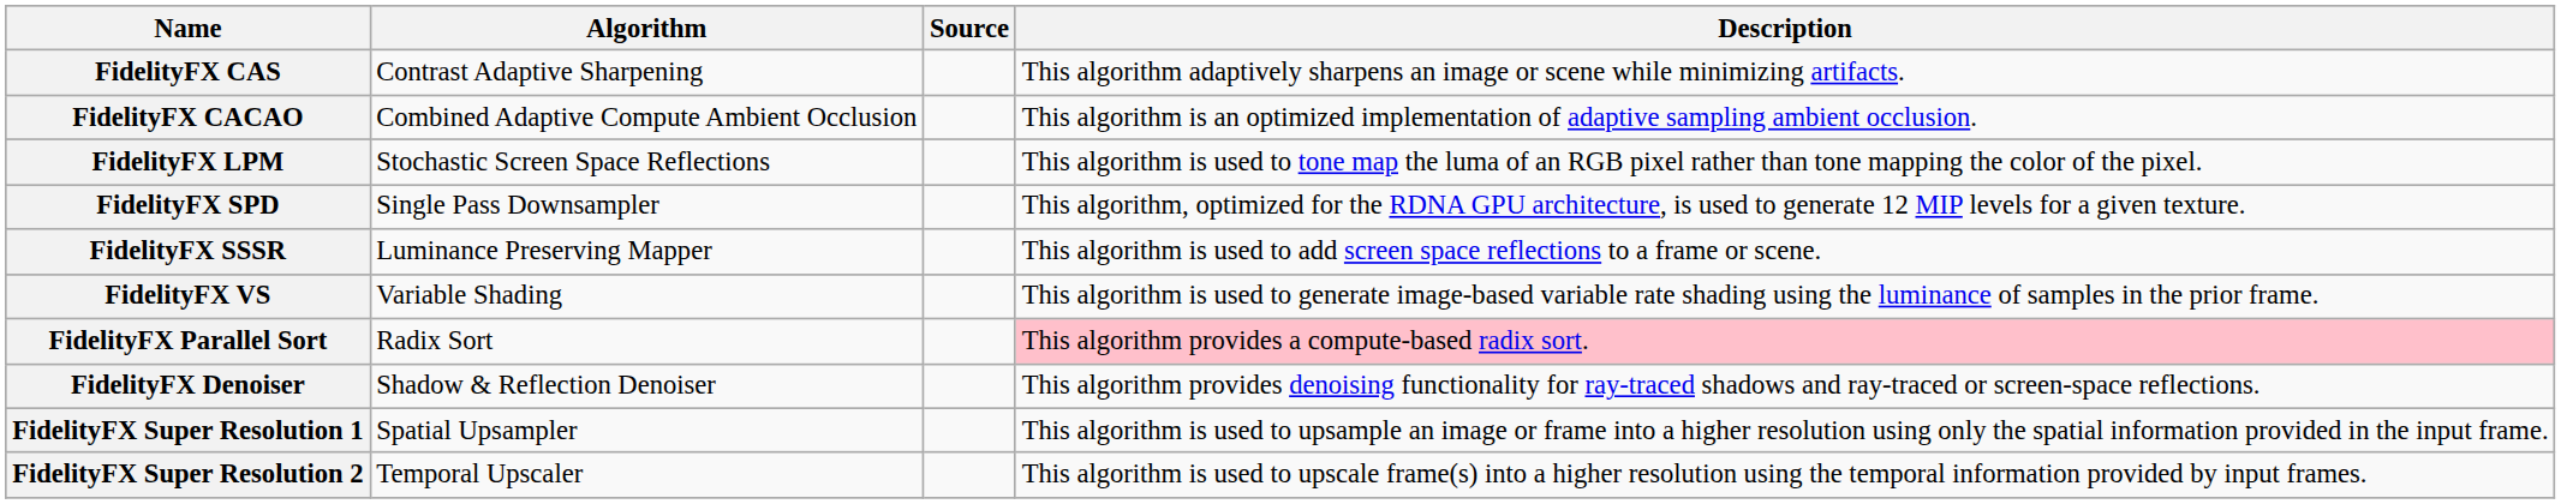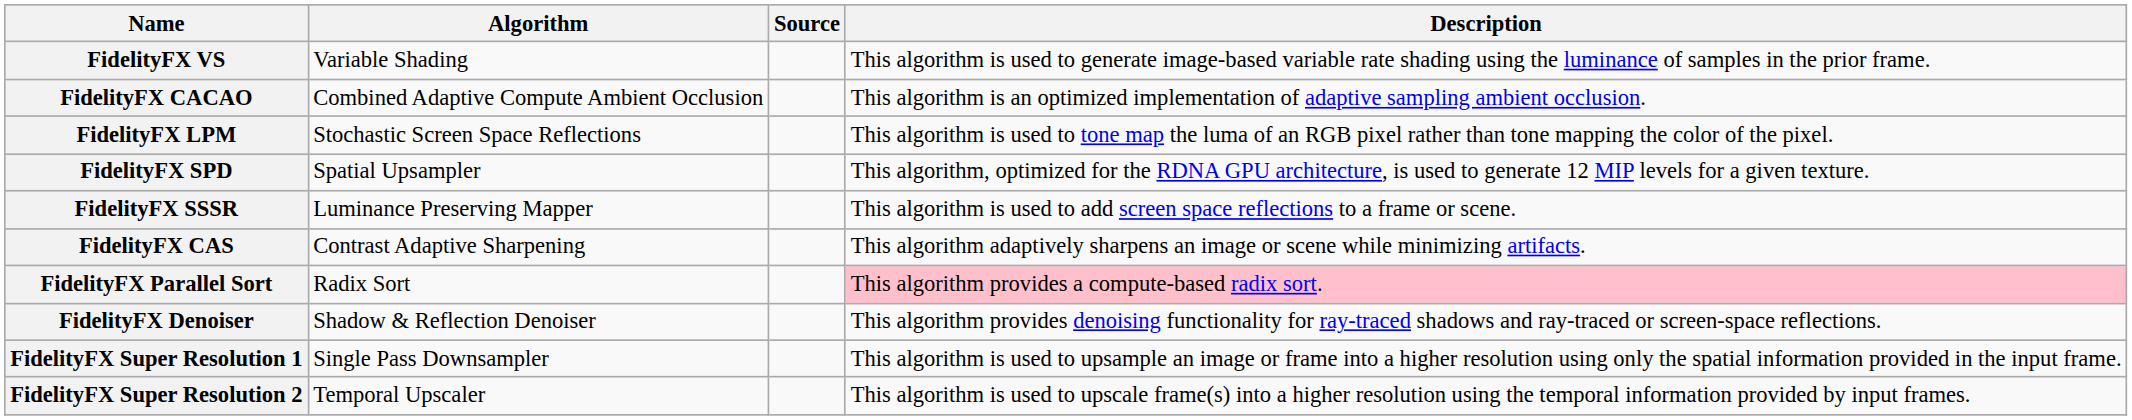 <table class="wikitable" style="font-size:85%">
 <tr>
 <th>Name</th>
 <th>Algorithm</th>
 <th>Source</th>
 <th>Description</th>
 </tr>
 <tr>
-<th>FidelityFX CAS</th>
-<td>Contrast Adaptive Sharpening</td>
+<th>FidelityFX VS</th>
+<td>Variable Shading</td>
 <td></td>
-<td>This algorithm adaptively sharpens an image or scene while minimizing <a href='#'>artifacts</a>.</td>
+<td>This algorithm is used to generate image-based variable rate shading using the <a href='#'>luminance</a> of samples in the prior frame.</td>
 </tr>
 <tr>
 <th>FidelityFX CACAO</th>
 <td>Combined Adaptive Compute Ambient Occlusion</td>
 <td></td>
 <td>This algorithm is an optimized implementation of <a href='#'>adaptive sampling ambient occlusion</a>.</td>
 </tr>
 <tr>
 <th>FidelityFX LPM</th>
 <td>Stochastic Screen Space Reflections</td>
 <td></td>
 <td>This algorithm is used to <a href='#'>tone map</a> the luma of an RGB pixel rather than tone mapping the color of the pixel.</td>
 </tr>
 <tr>
 <th>FidelityFX SPD</th>
-<td>Single Pass Downsampler</td>
+<td>Spatial Upsampler</td>
 <td></td>
 <td>This algorithm, optimized for the <a href='#'>RDNA GPU architecture</a>, is used to generate 12 <a href='#'>MIP</a> levels for a given texture.</td>
 </tr>
 <tr>
 <th>FidelityFX SSSR</th>
 <td>Luminance Preserving Mapper</td>
 <td></td>
 <td>This algorithm is used to add <a href='#'>screen space reflections</a> to a frame or scene.</td>
 </tr>
 <tr>
-<th>FidelityFX VS</th>
-<td>Variable Shading</td>
+<th>FidelityFX CAS</th>
+<td>Contrast Adaptive Sharpening</td>
 <td></td>
-<td>This algorithm is used to generate image-based variable rate shading using the <a href='#'>luminance</a> of samples in the prior frame.</td>
+<td>This algorithm adaptively sharpens an image or scene while minimizing <a href='#'>artifacts</a>.</td>
 </tr>
 <tr>
 <th>FidelityFX Parallel Sort</th>
 <td>Radix Sort</td>
 <td></td>
 <td style="background: pink;">This algorithm provides a compute-based <a href='#'>radix sort</a>.</td>
 </tr>
 <tr>
 <th>FidelityFX Denoiser</th>
 <td>Shadow & Reflection Denoiser</td>
 <td></td>
 <td>This algorithm provides <a href='#'>denoising</a> functionality for <a href='#'>ray-traced</a> shadows and ray-traced or screen-space reflections.</td>
 </tr>
 <tr>
 <th>FidelityFX Super Resolution 1</th>
-<td>Spatial Upsampler</td>
+<td>Single Pass Downsampler</td>
 <td></td>
 <td>This algorithm is used to upsample an image or frame into a higher resolution using only the spatial information provided in the input frame.</td>
 </tr>
 <tr>
 <th>FidelityFX Super Resolution 2</th>
 <td>Temporal Upscaler</td>
 <td></td>
 <td>This algorithm is used to upscale frame(s) into a higher resolution using the temporal information provided by input frames.</td>
 </tr>
 </table>
